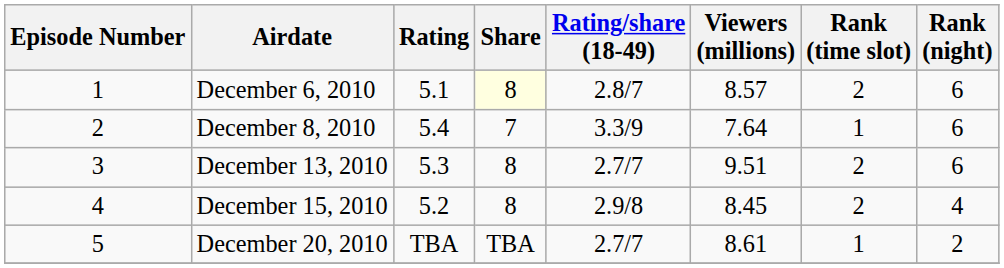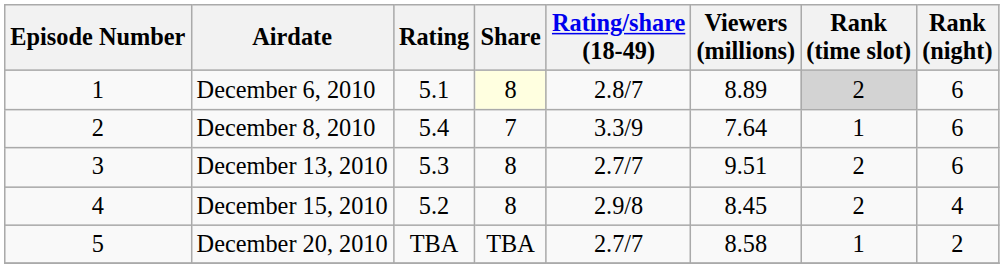 <table class="wikitable sortable" style="text-align:center">
 <tr>
 <th>Episode Number</th>
 <th>Airdate</th>
 <th>Rating</th>
 <th>Share</th>
 <th><a href='#'>Rating/share</a><br>(18-49)</th>
 <th>Viewers<br>(millions)</th>
 <th>Rank<br>(time slot)</th>
 <th>Rank<br>(night)</th>
 </tr>
 <tr>
 <td>1</td>
 <td align="left">December 6, 2010</td>
 <td>5.1</td>
 <td style="background: lightyellow;">8</td>
 <td>2.8/7</td>
-<td>8.57</td>
-<td>2</td>
+<td>8.89</td>
+<td style="background: lightgrey;">2</td>
 <td>6</td>
 </tr>
 <tr>
 <td>2</td>
 <td align="left">December 8, 2010</td>
 <td>5.4</td>
 <td>7</td>
 <td>3.3/9</td>
 <td>7.64</td>
 <td>1</td>
 <td>6</td>
 </tr>
 <tr>
 <td>3</td>
 <td align="left">December 13, 2010</td>
 <td>5.3</td>
 <td>8</td>
 <td>2.7/7</td>
 <td>9.51</td>
 <td>2</td>
 <td>6</td>
 </tr>
 <tr>
 <td>4</td>
 <td align="left">December 15, 2010</td>
 <td>5.2</td>
 <td>8</td>
 <td>2.9/8</td>
 <td>8.45</td>
 <td>2</td>
 <td>4</td>
 </tr>
 <tr>
 <td>5</td>
 <td align="left">December 20, 2010</td>
 <td>TBA</td>
 <td>TBA</td>
 <td>2.7/7</td>
-<td>8.61</td>
+<td>8.58</td>
 <td>1</td>
 <td>2</td>
 </tr>
 <tr>
 </tr>
 </table>
